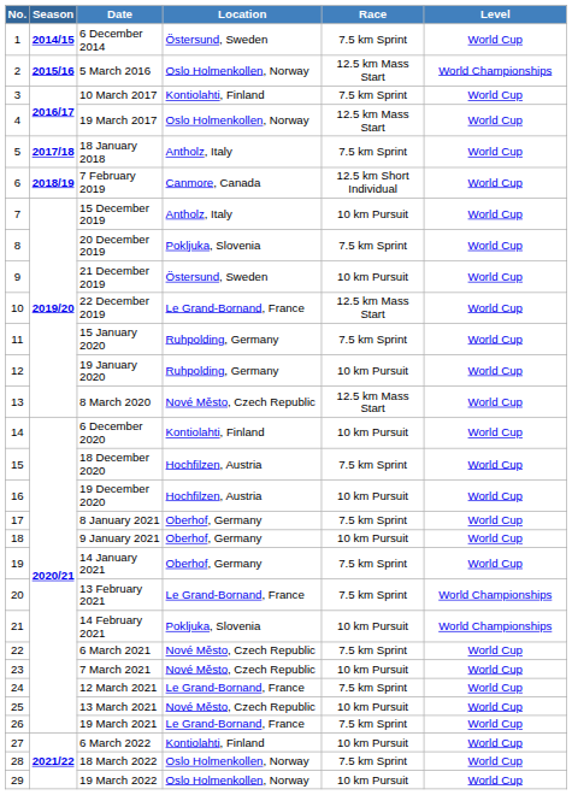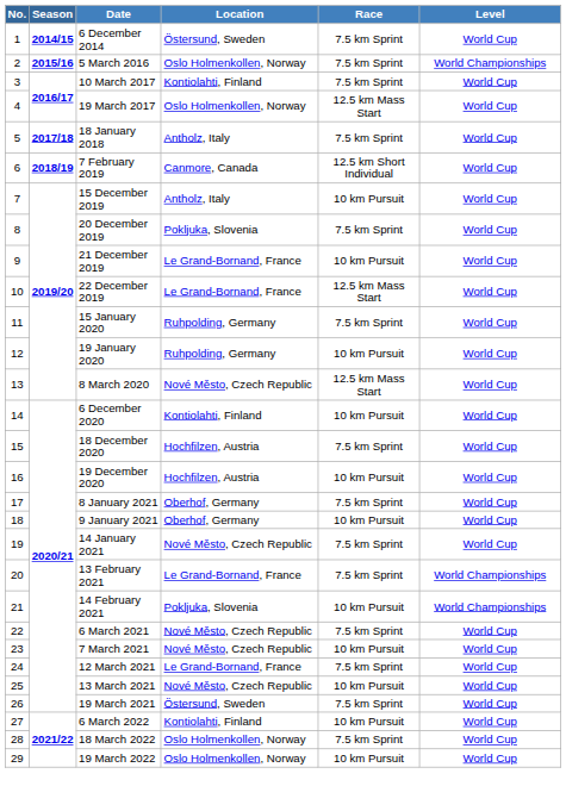 <table class="wikitable sortable" style="font-size:90%; text-align:center; border:grey solid 1px; border-collapse:collapse; background:#ffffff;">
 <tr style="background:#efefef;">
 <th style="background-color:#369; color:white;">No.</th>
 <th style="background-color:#369; color:white;">Season</th>
 <th style="background-color:#4180be; color:white; width:100px;">Date</th>
 <th style="background-color:#4180be; color:white; width:190px;">Location</th>
 <th style="background-color:#4180be; color:white; width:120px;">Race</th>
 <th style="background-color:#4180be; color:white; width:170px;">Level</th>
 </tr>
 <tr>
 <td align=center>1</td>
 <td align=center><strong><a href='#'>2014/15</a></strong></td>
 <td align=left>6 December 2014</td>
 <td align=left> <a href='#'>Östersund</a>, Sweden</td>
 <td> 7.5 km Sprint </td>
 <td><a href='#'>World Cup</a></td>
 </tr>
 <tr>
 <td align=center>2</td>
 <td align=center><strong><a href='#'>2015/16</a></strong></td>
 <td align=left>5 March 2016</td>
 <td align=left> <a href='#'>Oslo Holmenkollen</a>, Norway</td>
-<td>12.5 km Mass Start</td>
+<td>7.5 km Sprint</td>
 <td><a href='#'>World Championships</a></td>
 </tr>
 <tr>
 <td align=center>3</td>
 <td rowspan=2 align=center><strong><a href='#'>2016/17</a></strong></td>
 <td align=left>10 March 2017</td>
 <td align=left> <a href='#'>Kontiolahti</a>, Finland</td>
 <td>7.5 km Sprint</td>
 <td><a href='#'>World Cup</a></td>
 </tr>
 <tr>
 <td align=center>4</td>
 <td align=left>19 March 2017</td>
 <td align=left> <a href='#'>Oslo Holmenkollen</a>, Norway</td>
 <td>12.5 km Mass Start</td>
 <td><a href='#'>World Cup</a></td>
 </tr>
 <tr>
 <td align=center>5</td>
 <td align=center><strong><a href='#'>2017/18</a></strong></td>
 <td align=left>18 January 2018</td>
 <td align=left> <a href='#'>Antholz</a>, Italy</td>
 <td>7.5 km Sprint</td>
 <td><a href='#'>World Cup</a></td>
 </tr>
 <tr>
 <td align=center>6</td>
 <td align=center><strong><a href='#'>2018/19</a></strong></td>
 <td align=left>7 February 2019</td>
 <td align=left> <a href='#'>Canmore</a>, Canada</td>
 <td>12.5 km Short Individual</td>
 <td><a href='#'>World Cup</a></td>
 </tr>
 <tr>
 <td align=center>7</td>
 <td rowspan=7 align=center><strong><a href='#'>2019/20</a></strong></td>
 <td align=left>15 December 2019</td>
 <td align=left> <a href='#'>Antholz</a>, Italy</td>
 <td>10 km Pursuit</td>
 <td><a href='#'>World Cup</a></td>
 </tr>
 <tr>
 <td align=center>8</td>
 <td align=left>20 December 2019</td>
 <td align=left> <a href='#'>Pokljuka</a>, Slovenia</td>
 <td>7.5 km Sprint</td>
 <td><a href='#'>World Cup</a></td>
 </tr>
 <tr>
 <td align=center>9</td>
 <td align=left>21 December 2019</td>
-<td align=left> <a href='#'>Östersund</a>, Sweden</td>
+<td align=left> <a href='#'>Le Grand-Bornand</a>, France</td>
 <td>10 km Pursuit</td>
 <td><a href='#'>World Cup</a></td>
 </tr>
 <tr>
 <td align=center>10</td>
 <td align=left>22 December 2019</td>
 <td align=left> <a href='#'>Le Grand-Bornand</a>, France</td>
 <td>12.5 km Mass Start</td>
 <td><a href='#'>World Cup</a></td>
 </tr>
 <tr>
 <td align=center>11</td>
 <td align=left>15 January 2020</td>
 <td align=left> <a href='#'>Ruhpolding</a>, Germany</td>
 <td>7.5 km Sprint</td>
 <td><a href='#'>World Cup</a></td>
 </tr>
 <tr>
 <td align=center>12</td>
 <td align=left>19 January 2020</td>
 <td align=left> <a href='#'>Ruhpolding</a>, Germany</td>
 <td>10 km Pursuit</td>
 <td><a href='#'>World Cup</a></td>
 </tr>
 <tr>
 <td align=center>13</td>
 <td align=left>8 March 2020</td>
 <td align=left> <a href='#'>Nové Město</a>, Czech Republic</td>
 <td>12.5 km Mass Start</td>
 <td><a href='#'>World Cup</a></td>
 </tr>
 <tr>
 <td align=center>14</td>
 <td rowspan=13 align=center><strong><a href='#'>2020/21</a></strong></td>
 <td align=left>6 December 2020</td>
 <td align=left> <a href='#'>Kontiolahti</a>, Finland</td>
 <td>10 km Pursuit</td>
 <td><a href='#'>World Cup</a></td>
 </tr>
 <tr>
 <td align=center>15</td>
 <td align=left>18 December 2020</td>
 <td align=left> <a href='#'>Hochfilzen</a>, Austria</td>
 <td>7.5 km Sprint</td>
 <td><a href='#'>World Cup</a></td>
 </tr>
 <tr>
 <td align=center>16</td>
 <td align=left>19 December 2020</td>
 <td align=left> <a href='#'>Hochfilzen</a>, Austria</td>
 <td>10 km Pursuit</td>
 <td><a href='#'>World Cup</a></td>
 </tr>
 <tr>
 <td align=center>17</td>
 <td align=left>8 January 2021</td>
 <td align=left> <a href='#'>Oberhof</a>, Germany</td>
 <td>7.5 km Sprint</td>
 <td><a href='#'>World Cup</a></td>
 </tr>
 <tr>
 <td align=center>18</td>
 <td align=left>9 January 2021</td>
 <td align=left> <a href='#'>Oberhof</a>, Germany</td>
 <td>10 km Pursuit</td>
 <td><a href='#'>World Cup</a></td>
 </tr>
 <tr>
 <td align=center>19</td>
 <td align=left>14 January 2021</td>
-<td align=left> <a href='#'>Oberhof</a>, Germany</td>
+<td align=left> <a href='#'>Nové Město</a>, Czech Republic</td>
 <td>7.5 km Sprint</td>
 <td><a href='#'>World Cup</a></td>
 </tr>
 <tr>
 <td align=center>20</td>
 <td align=left>13 February 2021</td>
 <td align=left> <a href='#'>Le Grand-Bornand</a>, France</td>
 <td>7.5 km Sprint</td>
 <td><a href='#'>World Championships</a></td>
 </tr>
 <tr>
 <td align=center>21</td>
 <td align=left>14 February 2021</td>
 <td align=left> <a href='#'>Pokljuka</a>, Slovenia</td>
 <td>10 km Pursuit</td>
 <td><a href='#'>World Championships</a></td>
 </tr>
 <tr>
 <td align=center>22</td>
 <td align=left>6 March 2021</td>
 <td align=left> <a href='#'>Nové Město</a>, Czech Republic</td>
 <td>7.5 km Sprint</td>
 <td><a href='#'>World Cup</a></td>
 </tr>
 <tr>
 <td align=center>23</td>
 <td align=left>7 March 2021</td>
 <td align=left> <a href='#'>Nové Město</a>, Czech Republic</td>
 <td>10 km Pursuit</td>
 <td><a href='#'>World Cup</a></td>
 </tr>
 <tr>
 <td align=center>24</td>
 <td align=left>12 March 2021</td>
 <td align=left> <a href='#'>Le Grand-Bornand</a>, France</td>
 <td>7.5 km Sprint</td>
 <td><a href='#'>World Cup</a></td>
 </tr>
 <tr>
 <td align=center>25</td>
 <td align=left>13 March 2021</td>
 <td align=left> <a href='#'>Nové Město</a>, Czech Republic</td>
 <td>10 km Pursuit</td>
 <td><a href='#'>World Cup</a></td>
 </tr>
 <tr>
 <td align=center>26</td>
 <td align=left>19 March 2021</td>
-<td align=left> <a href='#'>Le Grand-Bornand</a>, France</td>
+<td align=left> <a href='#'>Östersund</a>, Sweden</td>
 <td>7.5 km Sprint</td>
 <td><a href='#'>World Cup</a></td>
 </tr>
 <tr>
 <td align=center>27</td>
 <td rowspan=3 align=center><strong><a href='#'>2021/22</a></strong></td>
 <td align=left>6 March 2022</td>
 <td align=left> <a href='#'>Kontiolahti</a>, Finland</td>
 <td>10 km Pursuit</td>
 <td><a href='#'>World Cup</a></td>
 </tr>
 <tr>
 <td align=center>28</td>
 <td align=left>18 March 2022</td>
 <td align=left> <a href='#'>Oslo Holmenkollen</a>, Norway</td>
 <td>7.5 km Sprint</td>
 <td><a href='#'>World Cup</a></td>
 </tr>
 <tr>
 <td align=center>29</td>
 <td align=left>19 March 2022</td>
 <td align=left> <a href='#'>Oslo Holmenkollen</a>, Norway</td>
 <td>10 km Pursuit</td>
 <td><a href='#'>World Cup</a></td>
 </tr>
 </table>
